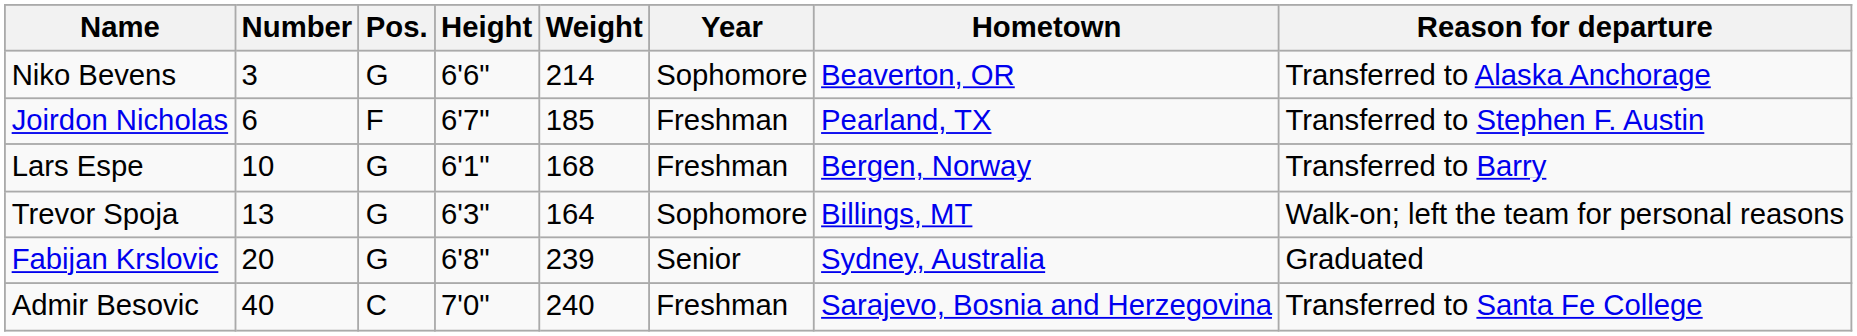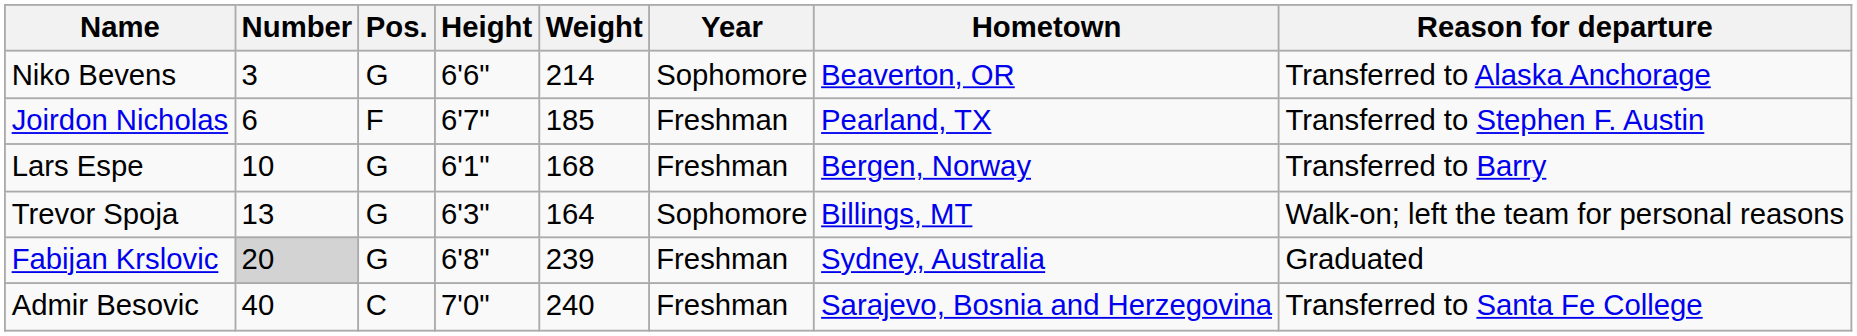 <table class="wikitable sortable" border="1">
 <tr>
 <th>Name</th>
 <th>Number</th>
 <th>Pos.</th>
 <th>Height</th>
 <th>Weight</th>
 <th>Year</th>
 <th>Hometown</th>
 <th class="unsortable">Reason for departure</th>
 </tr>
 <tr>
 <td>Niko Bevens</td>
 <td>3</td>
 <td>G</td>
 <td>6'6"</td>
 <td>214</td>
 <td>Sophomore</td>
 <td><a href='#'>Beaverton, OR</a></td>
 <td>Transferred to <a href='#'>Alaska Anchorage</a></td>
 </tr>
 <tr>
 <td><a href='#'>Joirdon Nicholas</a></td>
 <td>6</td>
 <td>F</td>
 <td>6'7"</td>
 <td>185</td>
 <td>Freshman</td>
 <td><a href='#'>Pearland, TX</a></td>
 <td>Transferred to <a href='#'>Stephen F. Austin</a></td>
 </tr>
 <tr>
 <td>Lars Espe</td>
 <td>10</td>
 <td>G</td>
 <td>6'1"</td>
 <td>168</td>
 <td>Freshman</td>
 <td><a href='#'>Bergen, Norway</a></td>
 <td>Transferred to <a href='#'>Barry</a></td>
 </tr>
 <tr>
 <td>Trevor Spoja</td>
 <td>13</td>
 <td>G</td>
 <td>6'3"</td>
 <td>164</td>
 <td>Sophomore</td>
 <td><a href='#'>Billings, MT</a></td>
 <td>Walk-on; left the team for personal reasons</td>
 </tr>
 <tr>
 <td><a href='#'>Fabijan Krslovic</a></td>
-<td>20</td>
+<td style="background: lightgrey;">20</td>
 <td>G</td>
 <td>6'8"</td>
 <td>239</td>
-<td>Senior</td>
+<td>Freshman</td>
 <td><a href='#'>Sydney, Australia</a></td>
 <td>Graduated</td>
 </tr>
 <tr>
 <td>Admir Besovic</td>
 <td>40</td>
 <td>C</td>
 <td>7'0"</td>
 <td>240</td>
 <td>Freshman</td>
 <td><a href='#'>Sarajevo, Bosnia and Herzegovina</a></td>
 <td>Transferred to <a href='#'>Santa Fe College</a></td>
 </tr>
 </table>
